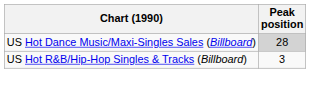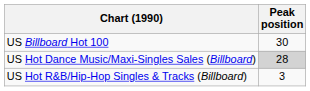 <table Class = "wikitable sortable">
 <tr>
 <th>Chart (1990)</th>
 <th>Peak<br>position</th>
+</tr>
+<tr>
+<td>US <a href='#'><em>Billboard</em> Hot 100</a></td>
+<td align=center>30</td>
 </tr>
 <tr>
 <td>US <a href='#'>Hot Dance Music/Maxi-Singles Sales</a> (<em><a href='#'>Billboard</a></em>)</td>
 <td align=center style="background: lightgrey;">28</td>
 </tr>
 <tr>
 <td>US <a href='#'>Hot R&B/Hip-Hop Singles & Tracks</a> (<em>Billboard</em>)</td>
 <td align=center>3</td>
 </tr>
 </table>
